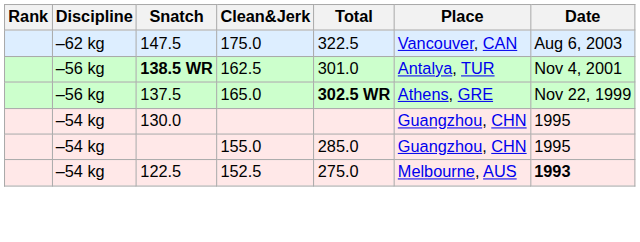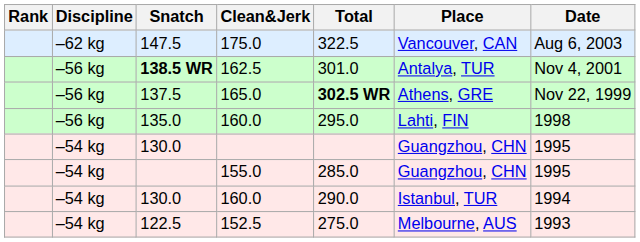 <table class="wikitable">
 <tr>
 <th>Rank</th>
 <th>Discipline</th>
 <th>Snatch</th>
 <th>Clean&Jerk</th>
 <th>Total</th>
 <th>Place</th>
 <th>Date</th>
 </tr>
 <tr bgcolor=#DDEEFF>
 <td></td>
 <td>–62 kg</td>
 <td>147.5</td>
 <td>175.0</td>
 <td>322.5</td>
 <td><a href='#'>Vancouver</a>, <a href='#'>CAN</a></td>
 <td>Aug 6, 2003</td>
 </tr>
 <tr bgcolor=#CCFFCC>
 <td></td>
 <td>–56 kg</td>
 <td><strong>138.5 WR</strong></td>
 <td>162.5</td>
 <td>301.0</td>
 <td><a href='#'>Antalya</a>, <a href='#'>TUR</a></td>
 <td>Nov 4, 2001</td>
 </tr>
 <tr bgcolor=#CCFFCC>
 <td></td>
 <td>–56 kg</td>
 <td>137.5</td>
 <td>165.0</td>
 <td><strong>302.5 WR</strong></td>
 <td><a href='#'>Athens</a>, <a href='#'>GRE</a></td>
 <td>Nov 22, 1999</td>
 </tr>
+<tr bgcolor=#CCFFCC>
+<td></td>
+<td>–56 kg</td>
+<td>135.0</td>
+<td>160.0</td>
+<td>295.0</td>
+<td><a href='#'>Lahti</a>, <a href='#'>FIN</a></td>
+<td>1998</td>
+</tr>
 <tr bgcolor=#FFE8E8>
 <td></td>
 <td>–54 kg</td>
 <td>130.0</td>
 <td></td>
 <td></td>
 <td><a href='#'>Guangzhou</a>, <a href='#'>CHN</a></td>
 <td>1995</td>
 </tr>
 <tr bgcolor=#FFE8E8>
 <td></td>
 <td>–54 kg</td>
 <td></td>
 <td>155.0</td>
 <td>285.0</td>
 <td><a href='#'>Guangzhou</a>, <a href='#'>CHN</a></td>
 <td>1995</td>
 </tr>
 <tr bgcolor=#FFE8E8>
 <td></td>
 <td>–54 kg</td>
+<td>130.0</td>
+<td>160.0</td>
+<td>290.0</td>
+<td><a href='#'>Istanbul</a>, <a href='#'>TUR</a></td>
+<td>1994</td>
+</tr>
+<tr bgcolor=#FFE8E8>
+<td></td>
+<td>–54 kg</td>
 <td>122.5</td>
 <td>152.5</td>
 <td>275.0</td>
 <td><a href='#'>Melbourne</a>, <a href='#'>AUS</a></td>
-<td><strong>1993</strong></td>
+<td>1993</td>
 </tr>
 </table>
